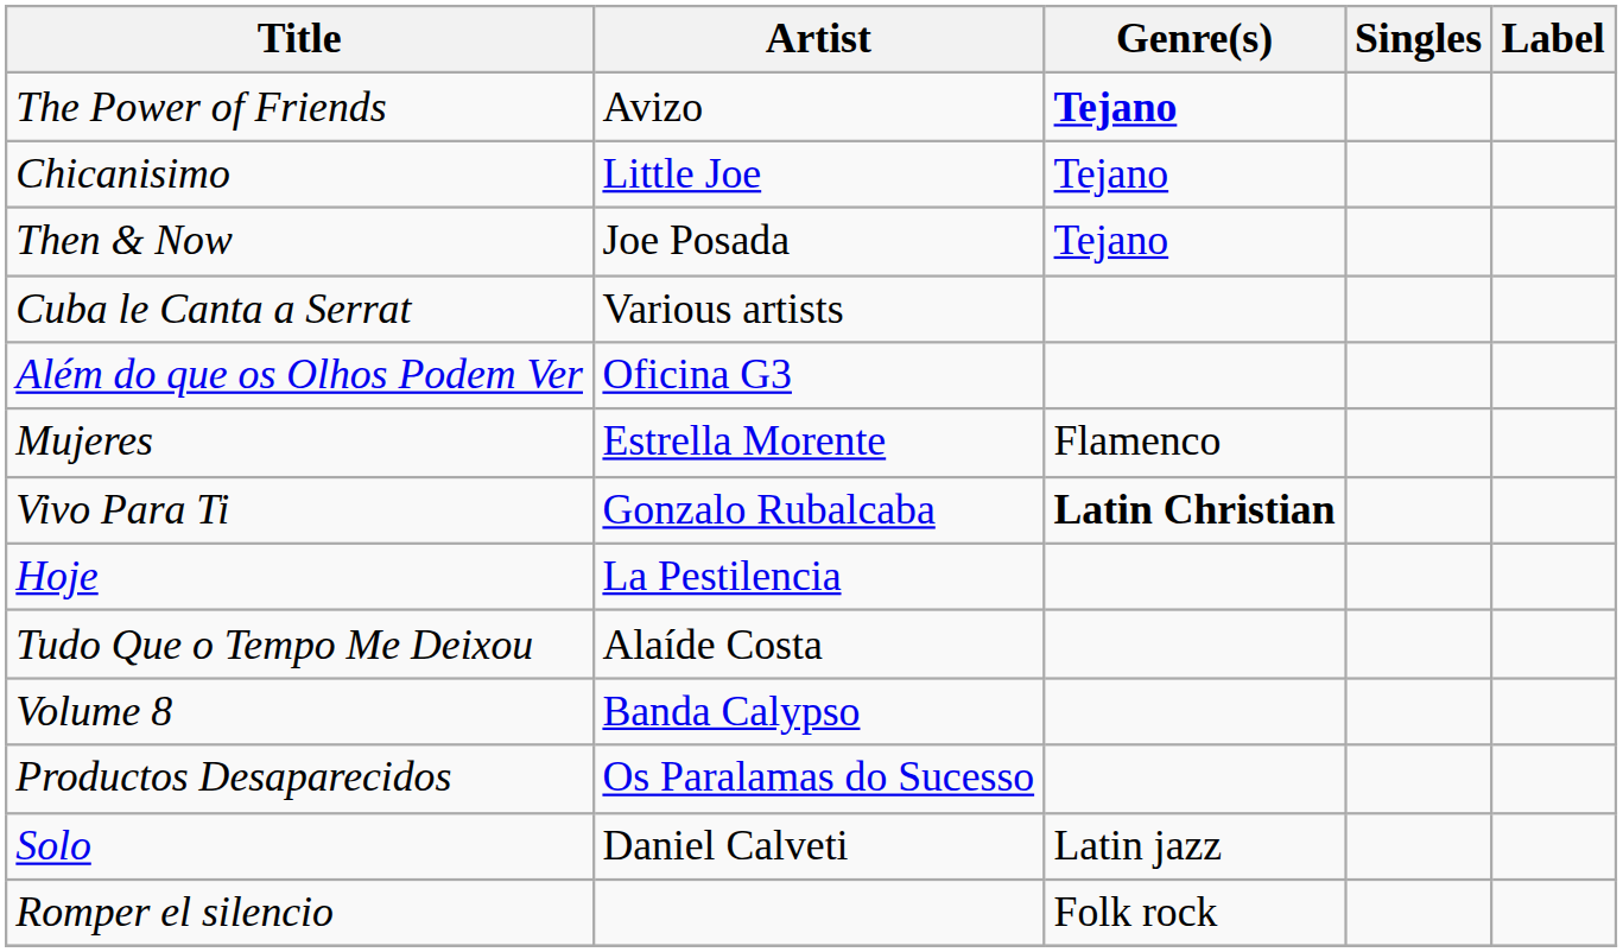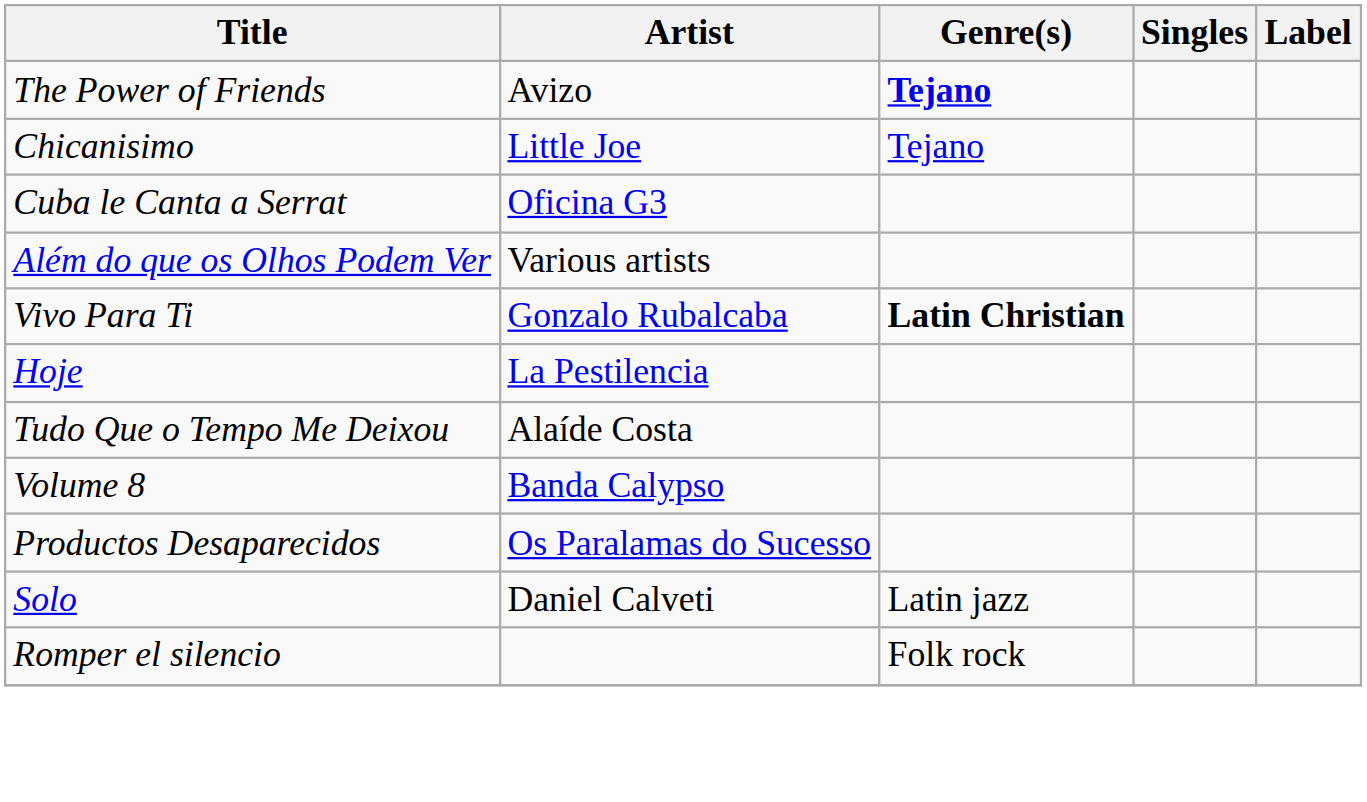 <table class="wikitable sortable" style="text-align: left;">
 <tr>
 <th>Title</th>
 <th>Artist</th>
 <th>Genre(s)</th>
 <th>Singles</th>
 <th>Label</th>
 </tr>
 <tr>
 <td><em>The Power of Friends</em></td>
 <td>Avizo</td>
 <td><strong><a href='#'>Tejano</a></strong></td>
 <td></td>
 <td></td>
 </tr>
 <tr>
 <td><em>Chicanisimo</em></td>
 <td><a href='#'>Little Joe</a></td>
 <td><a href='#'>Tejano</a></td>
 <td></td>
 <td></td>
 </tr>
 <tr>
-<td><em>Then & Now</em></td>
-<td>Joe Posada</td>
-<td><a href='#'>Tejano</a></td>
-<td></td>
-<td></td>
-</tr>
-<tr>
 <td><em>Cuba le Canta a Serrat</em></td>
-<td>Various artists</td>
+<td><a href='#'>Oficina G3</a></td>
 <td></td>
 <td></td>
 <td></td>
 </tr>
 <tr>
 <td><em><a href='#'>Além do que os Olhos Podem Ver</a></em></td>
-<td><a href='#'>Oficina G3</a></td>
+<td>Various artists</td>
 <td></td>
-<td></td>
-<td></td>
-</tr>
-<tr>
-<td><em>Mujeres</em></td>
-<td><a href='#'>Estrella Morente</a></td>
-<td>Flamenco</td>
 <td></td>
 <td></td>
 </tr>
 <tr>
 <td><em>Vivo Para Ti</em></td>
 <td><a href='#'>Gonzalo Rubalcaba</a></td>
 <td><strong>Latin Christian</strong></td>
 <td></td>
 <td></td>
 </tr>
 <tr>
 <td><em><a href='#'>Hoje</a></em></td>
 <td><a href='#'>La Pestilencia</a></td>
 <td></td>
 <td></td>
 <td></td>
 </tr>
 <tr>
 <td><em>Tudo Que o Tempo Me Deixou</em></td>
 <td>Alaíde Costa</td>
 <td></td>
 <td></td>
 <td></td>
 </tr>
 <tr>
 <td><em>Volume 8</em></td>
 <td><a href='#'>Banda Calypso</a></td>
 <td></td>
 <td></td>
 <td></td>
 </tr>
 <tr>
 <td><em>Productos Desaparecidos</em></td>
 <td><a href='#'>Os Paralamas do Sucesso</a></td>
 <td></td>
 <td></td>
 <td></td>
 </tr>
 <tr>
 <td><em><a href='#'>Solo</a></em></td>
 <td>Daniel Calveti</td>
 <td>Latin jazz</td>
 <td></td>
 <td></td>
 </tr>
 <tr>
 <td><em>Romper el silencio</em></td>
 <td></td>
 <td>Folk rock</td>
 <td></td>
 <td></td>
 </tr>
 <tr>
 </tr>
 </table>
